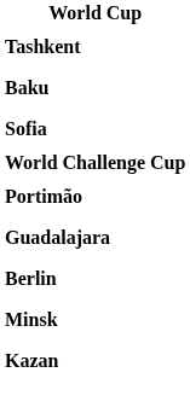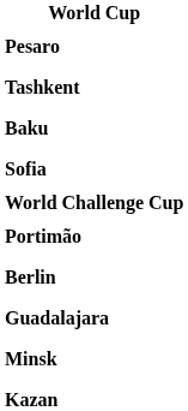 <table>
 <tr>
 <td colspan="4" style="text-align:center;"><strong>World Cup</strong></td>
+</tr>
+<tr>
+<th scope=row style="text-align:left">Pesaro </th>
+<td style="height:30px;"></td>
+<td style="height:30px;"></td>
+<td style="height:30px;"></td>
 </tr>
 <tr>
 <th scope=row style="text-align:left">Tashkent </th>
 <td style="height:30px;"></td>
 <td style="height:30px;"></td>
 <td style="height:30px;"></td>
 </tr>
 <tr>
 <th scope=row style="text-align:left">Baku </th>
 <td style="height:30px;"></td>
 <td style="height:30px;"></td>
 <td style="height:30px;"></td>
 </tr>
 <tr>
 <th scope=row style="text-align:left">Sofia </th>
 <td style="height:30px;"></td>
 <td style="height:30px;"></td>
 <td style="height:30px;"></td>
 </tr>
 <tr>
 <td colspan="4" style="text-align:center;"><strong>World Challenge Cup</strong></td>
 </tr>
 <tr>
 <th scope=row style="text-align:left">Portimão </th>
 <td style="height:30px;"></td>
 <td style="height:30px;"></td>
 <td style="height:30px;"></td>
 </tr>
 <tr>
-<th scope=row style="text-align:left">Guadalajara</th>
+<th scope=row style="text-align:left">Berlin</th>
 <td style="height:30px;"></td>
 <td style="height:30px;"></td>
 <td style="height:30px;"></td>
 </tr>
 <tr>
-<th scope=row style="text-align:left">Berlin</th>
+<th scope=row style="text-align:left">Guadalajara</th>
 <td style="height:30px;"></td>
 <td style="height:30px;"></td>
 <td style="height:30px;"></td>
 </tr>
 <tr>
 <th scope=row style="text-align:left">Minsk</th>
 <td style="height:30px;"></td>
 <td style="height:30px;"></td>
 <td style="height:30px;"></td>
 </tr>
 <tr>
 <th scope=row style="text-align:left">Kazan</th>
 <td style="height:30px;"></td>
 <td style="height:30px;"></td>
 <td style="height:30px;"></td>
 </tr>
 <tr>
 </tr>
 </table>
